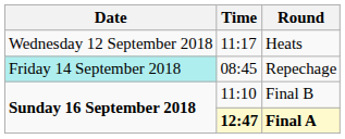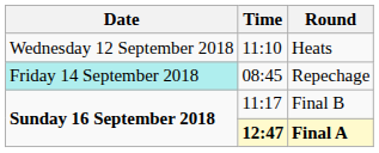 <table class="wikitable">
 <tr>
 <th>Date</th>
 <th>Time</th>
 <th>Round</th>
 </tr>
 <tr>
 <td>Wednesday 12 September 2018</td>
-<td>11:17</td>
+<td>11:10</td>
 <td>Heats</td>
 </tr>
 <tr>
 <td style="background: paleturquoise;">Friday 14 September 2018</td>
 <td>08:45</td>
 <td>Repechage</td>
 </tr>
 <tr>
 <td rowspan=2><strong>Sunday 16 September 2018</strong></td>
-<td>11:10</td>
+<td>11:17</td>
 <td>Final B</td>
 </tr>
 <tr>
 <td style=background:lemonchiffon><strong>12:47</strong></td>
 <td style=background:lemonchiffon><strong>Final A</strong></td>
 </tr>
 </table>
